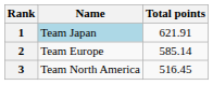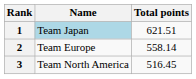 <table class="wikitable sortable">
 <tr>
 <th>Rank</th>
 <th>Name</th>
 <th>Total points</th>
 </tr>
 <tr>
 <th>1</th>
 <td style="background: lightblue;">Team Japan</td>
-<td align="center">621.91</td>
+<td align="center">621.51</td>
 </tr>
 <tr>
 <th>2</th>
 <td>Team Europe</td>
-<td align="center">585.14</td>
+<td align="center">558.14</td>
 </tr>
 <tr>
 <th>3</th>
 <td>Team North America</td>
 <td align="center">516.45</td>
 </tr>
 </table>
